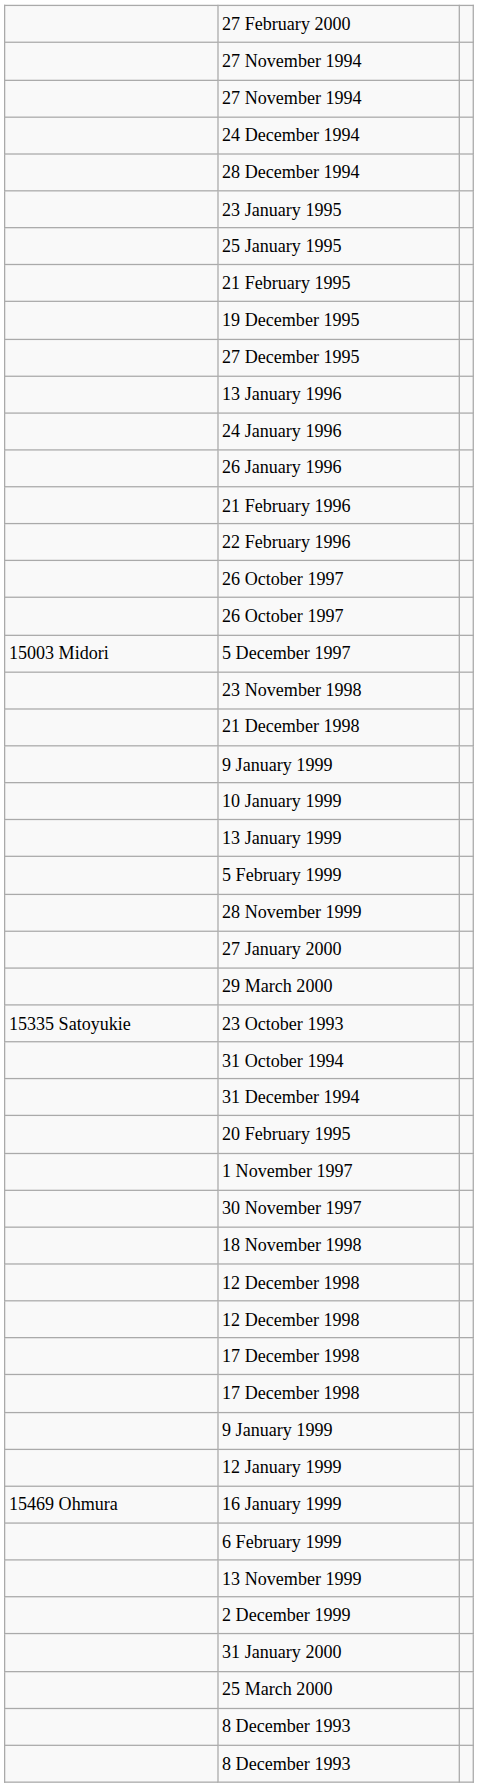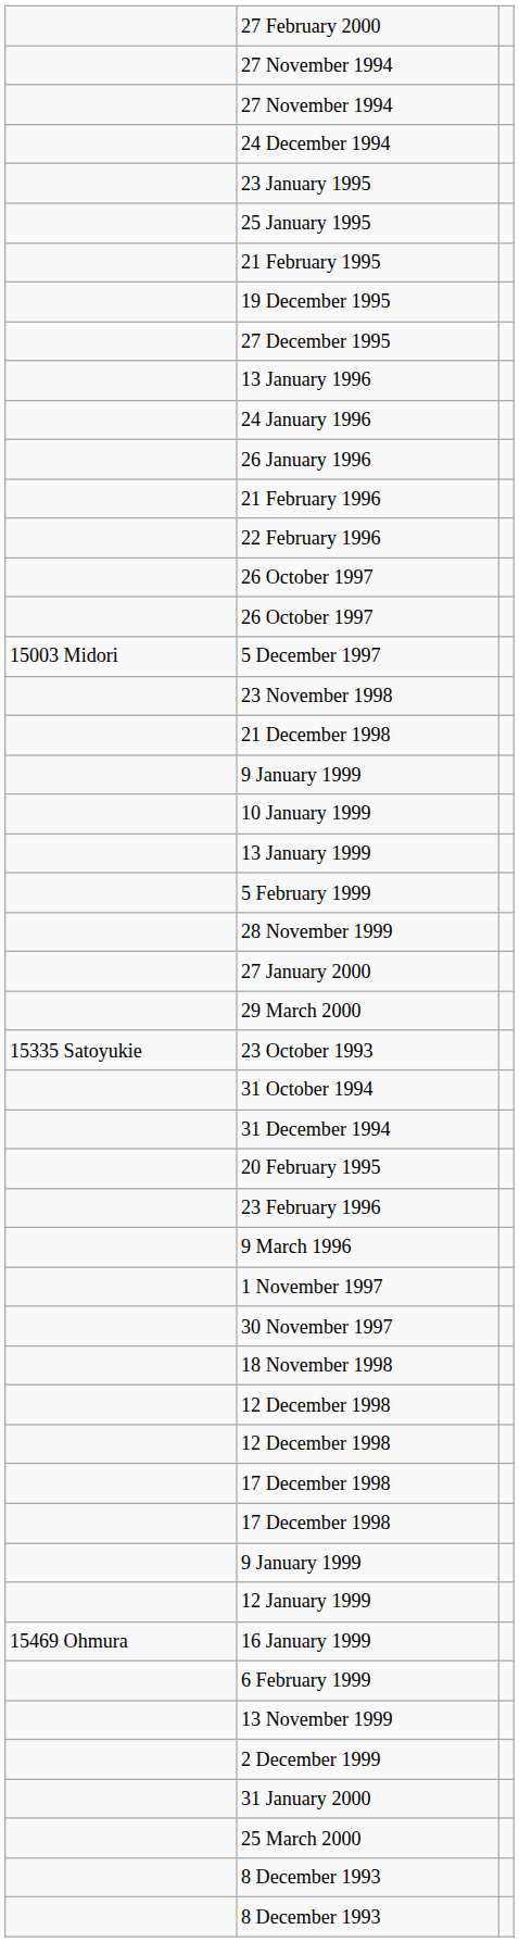 <table class="wikitable" style="font-size: 89%; float: left; width: 26em; margin-right: 1em; height: 1400px">
 <tr>
 <td></td>
 <td>27 February 2000</td>
 <td></td>
 </tr>
 <tr>
 <td></td>
 <td>27 November 1994</td>
 <td></td>
 </tr>
 <tr>
 <td></td>
 <td>27 November 1994</td>
 <td></td>
 </tr>
 <tr>
 <td></td>
 <td>24 December 1994</td>
-<td></td>
-</tr>
-<tr>
-<td></td>
-<td>28 December 1994</td>
 <td></td>
 </tr>
 <tr>
 <td></td>
 <td>23 January 1995</td>
 <td></td>
 </tr>
 <tr>
 <td></td>
 <td>25 January 1995</td>
 <td></td>
 </tr>
 <tr>
 <td></td>
 <td>21 February 1995</td>
 <td></td>
 </tr>
 <tr>
 <td></td>
 <td>19 December 1995</td>
 <td></td>
 </tr>
 <tr>
 <td></td>
 <td>27 December 1995</td>
 <td></td>
 </tr>
 <tr>
 <td></td>
 <td>13 January 1996</td>
 <td></td>
 </tr>
 <tr>
 <td></td>
 <td>24 January 1996</td>
 <td></td>
 </tr>
 <tr>
 <td></td>
 <td>26 January 1996</td>
 <td></td>
 </tr>
 <tr>
 <td></td>
 <td>21 February 1996</td>
 <td></td>
 </tr>
 <tr>
 <td></td>
 <td>22 February 1996</td>
 <td></td>
 </tr>
 <tr>
 <td></td>
 <td>26 October 1997</td>
 <td></td>
 </tr>
 <tr>
 <td></td>
 <td>26 October 1997</td>
 <td></td>
 </tr>
 <tr>
 <td>15003 Midori</td>
 <td>5 December 1997</td>
 <td></td>
 </tr>
 <tr>
 <td></td>
 <td>23 November 1998</td>
 <td></td>
 </tr>
 <tr>
 <td></td>
 <td>21 December 1998</td>
 <td></td>
 </tr>
 <tr>
 <td></td>
 <td>9 January 1999</td>
 <td></td>
 </tr>
 <tr>
 <td></td>
 <td>10 January 1999</td>
 <td></td>
 </tr>
 <tr>
 <td></td>
 <td>13 January 1999</td>
 <td></td>
 </tr>
 <tr>
 <td></td>
 <td>5 February 1999</td>
 <td></td>
 </tr>
 <tr>
 <td></td>
 <td>28 November 1999</td>
 <td></td>
 </tr>
 <tr>
 <td></td>
 <td>27 January 2000</td>
 <td></td>
 </tr>
 <tr>
 <td></td>
 <td>29 March 2000</td>
 <td></td>
 </tr>
 <tr>
 <td>15335 Satoyukie</td>
 <td>23 October 1993</td>
 <td></td>
 </tr>
 <tr>
 <td></td>
 <td>31 October 1994</td>
 <td></td>
 </tr>
 <tr>
 <td></td>
 <td>31 December 1994</td>
 <td></td>
 </tr>
 <tr>
 <td></td>
 <td>20 February 1995</td>
 <td></td>
 </tr>
 <tr>
 <td></td>
+<td>23 February 1996</td>
+<td></td>
+</tr>
+<tr>
+<td></td>
+<td>9 March 1996</td>
+<td></td>
+</tr>
+<tr>
+<td></td>
 <td>1 November 1997</td>
 <td></td>
 </tr>
 <tr>
 <td></td>
 <td>30 November 1997</td>
 <td></td>
 </tr>
 <tr>
 <td></td>
 <td>18 November 1998</td>
 <td></td>
 </tr>
 <tr>
 <td></td>
 <td>12 December 1998</td>
 <td></td>
 </tr>
 <tr>
 <td></td>
 <td>12 December 1998</td>
 <td></td>
 </tr>
 <tr>
 <td></td>
 <td>17 December 1998</td>
 <td></td>
 </tr>
 <tr>
 <td></td>
 <td>17 December 1998</td>
 <td></td>
 </tr>
 <tr>
 <td></td>
 <td>9 January 1999</td>
 <td></td>
 </tr>
 <tr>
 <td></td>
 <td>12 January 1999</td>
 <td></td>
 </tr>
 <tr>
 <td>15469 Ohmura</td>
 <td>16 January 1999</td>
 <td></td>
 </tr>
 <tr>
 <td></td>
 <td>6 February 1999</td>
 <td></td>
 </tr>
 <tr>
 <td></td>
 <td>13 November 1999</td>
 <td></td>
 </tr>
 <tr>
 <td></td>
 <td>2 December 1999</td>
 <td></td>
 </tr>
 <tr>
 <td></td>
 <td>31 January 2000</td>
 <td></td>
 </tr>
 <tr>
 <td></td>
 <td>25 March 2000</td>
 <td></td>
 </tr>
 <tr>
 <td></td>
 <td>8 December 1993</td>
 <td></td>
 </tr>
 <tr>
 <td></td>
 <td>8 December 1993</td>
 <td></td>
 </tr>
 </table>
